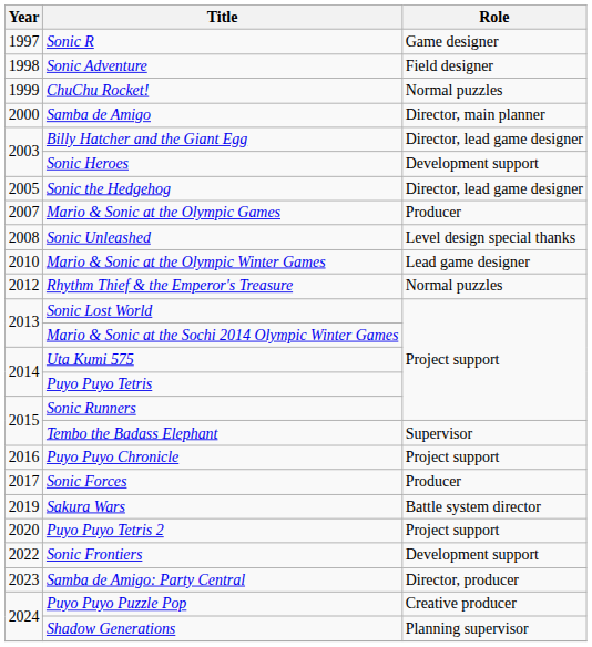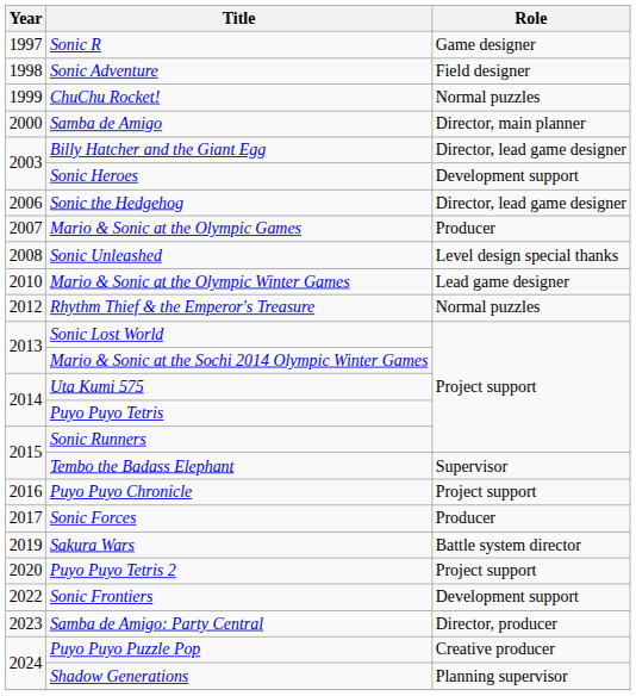 <table class="wikitable sortable">
 <tr>
 <th scope="col">Year</th>
 <th scope="col">Title</th>
 <th scope="col">Role</th>
 </tr>
 <tr>
 <td>1997</td>
 <td><em><a href='#'>Sonic R</a></em></td>
 <td>Game designer</td>
 </tr>
 <tr>
 <td>1998</td>
 <td><em><a href='#'>Sonic Adventure</a></em></td>
 <td>Field designer</td>
 </tr>
 <tr>
 <td>1999</td>
 <td><em><a href='#'>ChuChu Rocket!</a></em></td>
 <td>Normal puzzles</td>
 </tr>
 <tr>
 <td>2000</td>
 <td><em><a href='#'>Samba de Amigo</a></em></td>
 <td>Director, main planner</td>
 </tr>
 <tr>
 <td rowspan="2">2003</td>
 <td><em><a href='#'>Billy Hatcher and the Giant Egg</a></em></td>
 <td>Director, lead game designer</td>
 </tr>
 <tr>
 <td><em><a href='#'>Sonic Heroes</a></em></td>
 <td>Development support</td>
 </tr>
 <tr>
-<td>2005</td>
+<td>2006</td>
 <td><em><a href='#'>Sonic the Hedgehog</a></em></td>
 <td>Director, lead game designer</td>
 </tr>
 <tr>
 <td>2007</td>
 <td><em><a href='#'>Mario & Sonic at the Olympic Games</a></em></td>
 <td>Producer</td>
 </tr>
 <tr>
 <td>2008</td>
 <td><em><a href='#'>Sonic Unleashed</a></em></td>
 <td>Level design special thanks</td>
 </tr>
 <tr>
 <td>2010</td>
 <td><em><a href='#'>Mario & Sonic at the Olympic Winter Games</a></em></td>
 <td>Lead game designer</td>
 </tr>
 <tr>
 <td>2012</td>
 <td><em><a href='#'>Rhythm Thief & the Emperor's Treasure</a></em></td>
 <td>Normal puzzles</td>
 </tr>
 <tr>
 <td rowspan="2">2013</td>
 <td><em><a href='#'>Sonic Lost World</a></em></td>
 <td rowspan="5">Project support</td>
 </tr>
 <tr>
 <td><em><a href='#'>Mario & Sonic at the Sochi 2014 Olympic Winter Games</a></em></td>
 </tr>
 <tr>
 <td rowspan="2">2014</td>
 <td><em><a href='#'>Uta Kumi 575</a></em></td>
 </tr>
 <tr>
 <td><em><a href='#'>Puyo Puyo Tetris</a></em></td>
 </tr>
 <tr>
 <td rowspan="2">2015</td>
 <td><em><a href='#'>Sonic Runners</a></em></td>
 </tr>
 <tr>
 <td><em><a href='#'>Tembo the Badass Elephant</a></em></td>
 <td>Supervisor</td>
 </tr>
 <tr>
 <td>2016</td>
 <td><em><a href='#'>Puyo Puyo Chronicle</a></em></td>
 <td>Project support</td>
 </tr>
 <tr>
 <td>2017</td>
 <td><em><a href='#'>Sonic Forces</a></em></td>
 <td>Producer</td>
 </tr>
 <tr>
 <td>2019</td>
 <td><em><a href='#'>Sakura Wars</a></em></td>
 <td>Battle system director</td>
 </tr>
 <tr>
 <td>2020</td>
 <td><em><a href='#'>Puyo Puyo Tetris 2</a></em></td>
 <td>Project support</td>
 </tr>
 <tr>
 <td>2022</td>
 <td><em><a href='#'>Sonic Frontiers</a></em></td>
 <td>Development support</td>
 </tr>
 <tr>
 <td>2023</td>
 <td><em><a href='#'>Samba de Amigo: Party Central</a></em></td>
 <td>Director, producer</td>
 </tr>
 <tr>
 <td rowspan="2">2024</td>
 <td><em><a href='#'>Puyo Puyo Puzzle Pop</a></em></td>
 <td>Creative producer</td>
 </tr>
 <tr>
 <td><em><a href='#'>Shadow Generations</a></em></td>
 <td>Planning supervisor</td>
 </tr>
 <tr>
 </tr>
 </table>
